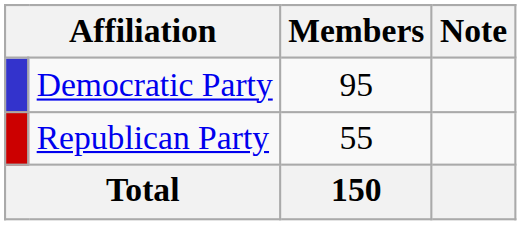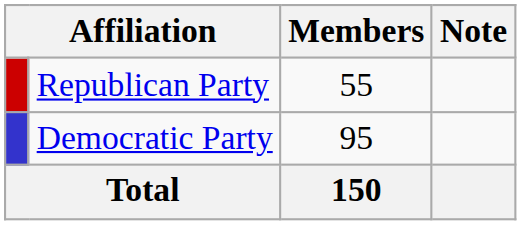 <table class="wikitable">
 <tr>
 <th colspan="2" align="center" valign="bottom">Affiliation</th>
 <th valign="bottom">Members</th>
 <th valign="bottom">Note</th>
+</tr>
+<tr>
+<td bgcolor="#CC0000"> </td>
+<td><a href='#'>Republican Party</a></td>
+<td align="center">55</td>
+<td></td>
 </tr>
 <tr>
 <td bgcolor="#3333CC"> </td>
 <td><a href='#'>Democratic Party</a></td>
 <td align="center">95</td>
 <td></td>
 </tr>
 <tr>
-<td bgcolor="#CC0000"> </td>
-<td><a href='#'>Republican Party</a></td>
-<td align="center">55</td>
-<td></td>
-</tr>
-<tr>
 <th colspan="2" align="center"><strong>Total</strong></th>
 <th align="center"><strong>150</strong></th>
 <th></th>
 </tr>
 </table>
